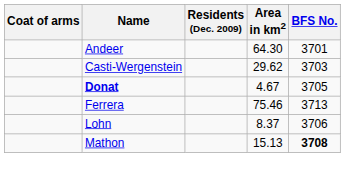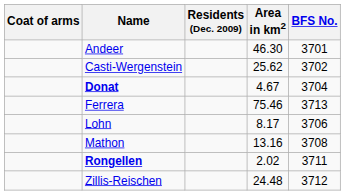 <table class="wikitable">
 <tr>
 <th>Coat of arms</th>
 <th>Name</th>
 <th>Residents<br><small>(Dec. 2009)</small></th>
 <th>Area <br>in km<sup>2</sup></th>
 <th><a href='#'>BFS No.</a></th>
 </tr>
 <tr>
 <td align="center"></td>
 <td><a href='#'>Andeer</a></td>
 <td align="center"></td>
-<td align="center">64.30</td>
+<td align="center">46.30</td>
 <td align="center">3701</td>
 </tr>
 <tr>
 <td align="center"></td>
 <td><a href='#'>Casti-Wergenstein</a></td>
 <td align="center"></td>
-<td align="center">29.62</td>
-<td align="center">3703</td>
+<td align="center">25.62</td>
+<td align="center">3702</td>
 </tr>
 <tr>
 <td align="center"></td>
 <td><strong><a href='#'>Donat</a></strong></td>
 <td align="center"></td>
 <td align = "center">4.67</td>
-<td align = "center">3705</td>
+<td align = "center">3704</td>
 </tr>
 <tr>
 <td align="center"></td>
 <td><a href='#'>Ferrera</a></td>
 <td align="center"></td>
 <td align="center">75.46</td>
 <td align="center">3713</td>
 </tr>
 <tr>
 <td align="center"></td>
 <td><a href='#'>Lohn</a></td>
 <td align="center"></td>
-<td align="center">8.37</td>
+<td align="center">8.17</td>
 <td align="center">3706</td>
 </tr>
 <tr>
 <td align="center"></td>
 <td><a href='#'>Mathon</a></td>
 <td align="center"></td>
-<td align="center">15.13</td>
-<td align="center"><strong>3708</strong></td>
+<td align="center">13.16</td>
+<td align="center">3708</td>
+</tr>
+<tr>
+<td align="center"></td>
+<td><strong><a href='#'>Rongellen</a></strong></td>
+<td align="center"></td>
+<td align = "center">2.02</td>
+<td align = "center">3711</td>
+</tr>
+<tr>
+<td align="center"></td>
+<td><a href='#'>Zillis-Reischen</a></td>
+<td align="center"></td>
+<td align="center">24.48</td>
+<td align="center">3712</td>
 </tr>
 </table>
